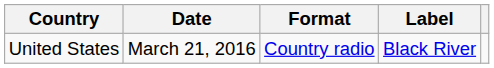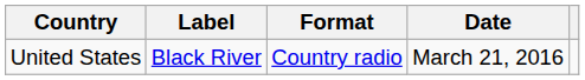 <table class="wikitable plainrowheaders">
 <tr>
 <th>Country</th>
+<th>Label</th>
+<th>Format</th>
 <th>Date</th>
-<th>Format</th>
-<th>Label</th>
 <th></th>
 </tr>
 <tr>
 <td>United States</td>
+<td><a href='#'>Black River</a></td>
+<td><a href='#'>Country radio</a></td>
 <td>March 21, 2016</td>
-<td><a href='#'>Country radio</a></td>
-<td><a href='#'>Black River</a></td>
 <td></td>
 </tr>
 </table>
